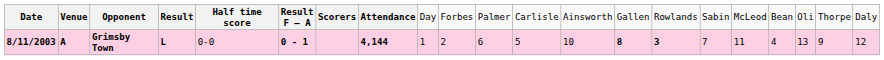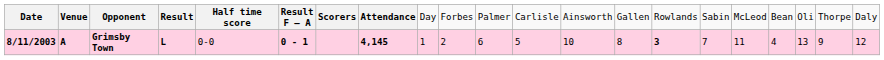 <table class="wikitable">
 <tr>
 <th><strong>Date</strong></th>
 <th><strong>Venue</strong></th>
 <th><strong>Opponent</strong></th>
 <th><strong>Result</strong></th>
 <th><strong>Half time score</strong></th>
 <th><strong>Result</strong><br><strong>F – A</strong></th>
 <th><strong>Scorers</strong></th>
 <th><strong>Attendance</strong></th>
 <td>Day</td>
 <td>Forbes</td>
 <td>Palmer</td>
 <td>Carlisle</td>
 <td>Ainsworth</td>
 <td>Gallen</td>
 <td>Rowlands</td>
 <td>Sabin</td>
 <td>McLeod</td>
 <td>Bean</td>
 <td>Oli</td>
 <td>Thorpe</td>
 <td>Daly</td>
 </tr>
 <tr style="background-color: #ffd0e3;">
 <td><strong>8/11/2003</strong></td>
 <td><strong>A</strong></td>
 <td><strong>Grimsby Town</strong></td>
 <td><strong>L</strong></td>
 <td>0-0</td>
 <td><strong>0 - 1</strong></td>
 <td></td>
-<td><strong>4,144</strong></td>
+<td><strong>4,145</strong></td>
 <td>1</td>
 <td>2</td>
 <td>6</td>
 <td>5</td>
 <td>10</td>
-<td><strong>8</strong></td>
+<td>8</td>
 <td><strong>3</strong></td>
 <td>7</td>
 <td>11</td>
 <td>4</td>
 <td>13</td>
 <td>9</td>
 <td>12</td>
 </tr>
 </table>
